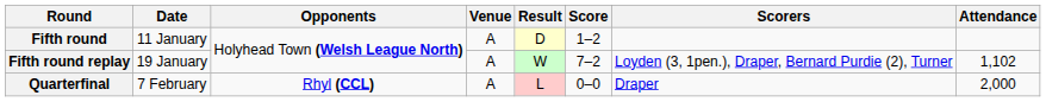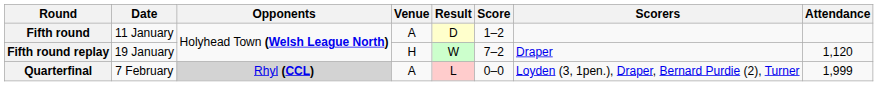 <table class="wikitable" style="text-align:center">
 <tr>
 <th>Round</th>
 <th>Date</th>
 <th>Opponents</th>
 <th>Venue</th>
 <th>Result</th>
 <th>Score</th>
 <th>Scorers</th>
 <th>Attendance</th>
 </tr>
 <tr>
 <th>Fifth round</th>
 <td>11 January</td>
 <td rowspan=2>Holyhead Town <strong>(<a href='#'>Welsh League North</a>)</strong></td>
 <td>A</td>
 <td style="background-color:#FFFFCC">D</td>
 <td>1–2</td>
 <td align="left"></td>
 <td></td>
 </tr>
 <tr>
 <th>Fifth round replay</th>
 <td>19 January</td>
-<td>A</td>
+<td>H</td>
 <td style="background-color:#CCFFCC">W</td>
 <td>7–2</td>
-<td align="left"><a href='#'>Loyden</a> (3, 1pen.), <a href='#'>Draper</a>, <a href='#'>Bernard Purdie</a> (2), <a href='#'>Turner</a></td>
-<td>1,102</td>
+<td align="left"><a href='#'>Draper</a></td>
+<td>1,120</td>
 </tr>
 <tr>
 <th>Quarterfinal</th>
 <td>7 February</td>
-<td><a href='#'>Rhyl</a> <strong>(<a href='#'>CCL</a>)</strong></td>
+<td style="background: lightgrey;"><a href='#'>Rhyl</a> <strong>(<a href='#'>CCL</a>)</strong></td>
 <td>A</td>
 <td style="background-color:#FFCCCC">L</td>
 <td>0–0</td>
-<td align="left"><a href='#'>Draper</a></td>
-<td>2,000</td>
+<td align="left"><a href='#'>Loyden</a> (3, 1pen.), <a href='#'>Draper</a>, <a href='#'>Bernard Purdie</a> (2), <a href='#'>Turner</a></td>
+<td>1,999</td>
 </tr>
 </table>
